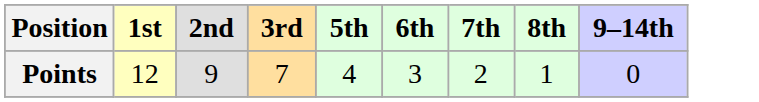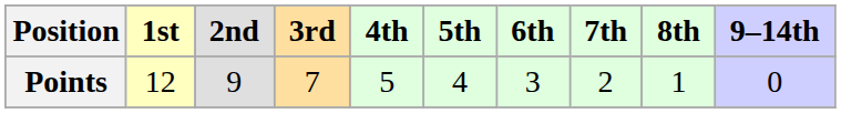 <table class="wikitable" style="font-size:95%; text-align:center">
 <tr>
 <th>Position</th>
 <td style="background:#ffffbf;"> <strong>1st</strong> </td>
 <td style="background:#dfdfdf;"> <strong>2nd</strong> </td>
 <td style="background:#ffdf9f;"> <strong>3rd</strong> </td>
+<td style="background:#dfffdf;"> <strong>4th</strong> </td>
 <td style="background:#dfffdf;"> <strong>5th</strong> </td>
 <td style="background:#dfffdf;"> <strong>6th</strong> </td>
 <td style="background:#dfffdf;"> <strong>7th</strong> </td>
 <td style="background:#dfffdf;"> <strong>8th</strong> </td>
 <td style="background:#CFCFFF;"> <strong>9–14th</strong> </td>
 </tr>
 <tr>
 <th>Points</th>
 <td style="background:#ffffbf;">12</td>
 <td style="background:#dfdfdf;">9</td>
 <td style="background:#ffdf9f;">7</td>
+<td style="background:#dfffdf;">5</td>
 <td style="background:#dfffdf;">4</td>
 <td style="background:#dfffdf;">3</td>
 <td style="background:#dfffdf;">2</td>
 <td style="background:#dfffdf;">1</td>
 <td style="background:#CFCFFF;">0</td>
 </tr>
 </table>
